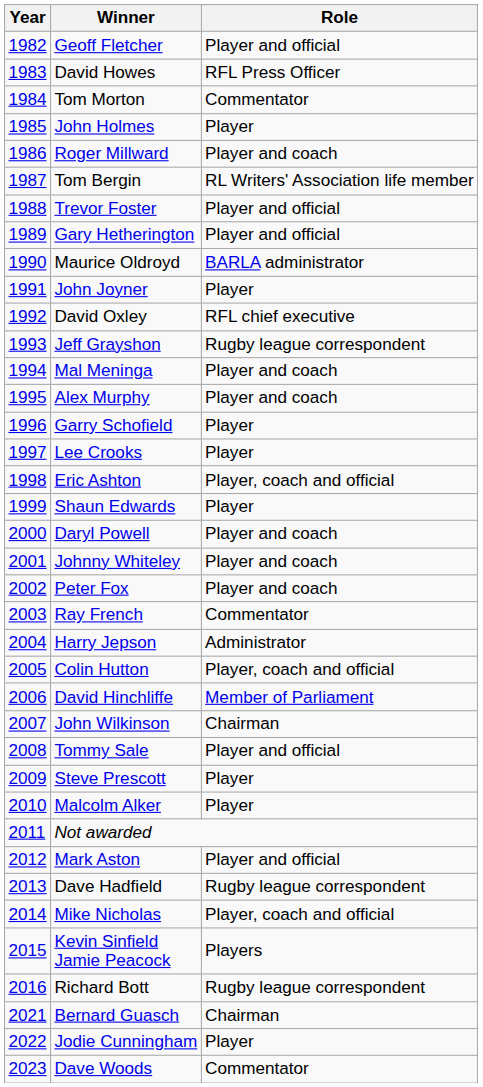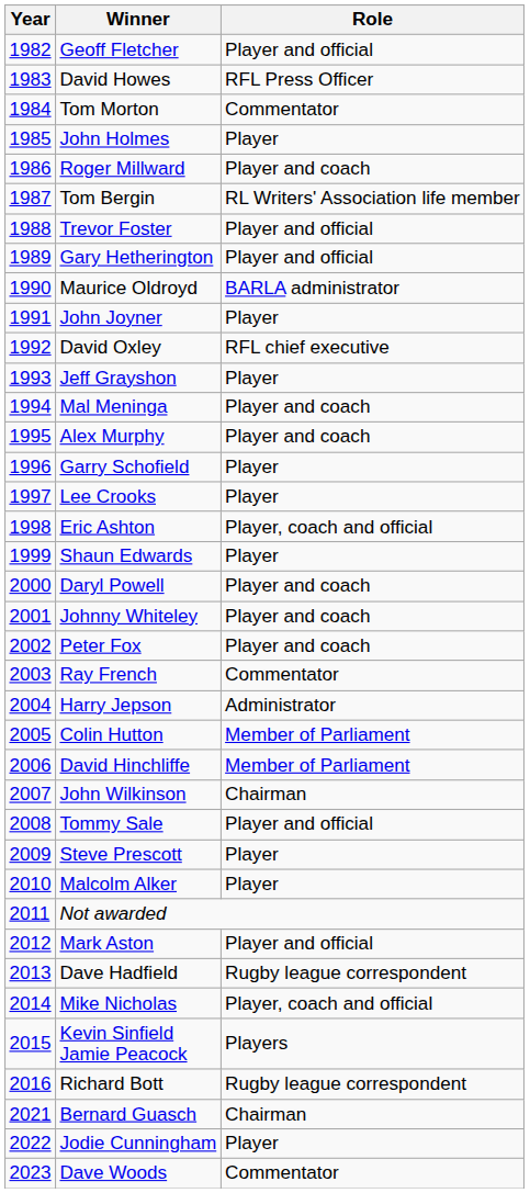 <table class="wikitable">
 <tr>
 <th>Year</th>
 <th>Winner</th>
 <th>Role</th>
 </tr>
 <tr>
 <td><a href='#'>1982</a></td>
 <td><a href='#'>Geoff Fletcher</a></td>
 <td>Player and official</td>
 </tr>
 <tr>
 <td><a href='#'>1983</a></td>
 <td>David Howes</td>
 <td>RFL Press Officer</td>
 </tr>
 <tr>
 <td><a href='#'>1984</a></td>
 <td>Tom Morton</td>
 <td>Commentator</td>
 </tr>
 <tr>
 <td><a href='#'>1985</a></td>
 <td><a href='#'>John Holmes</a></td>
 <td>Player</td>
 </tr>
 <tr>
 <td><a href='#'>1986</a></td>
 <td><a href='#'>Roger Millward</a></td>
 <td>Player and coach</td>
 </tr>
 <tr>
 <td><a href='#'>1987</a></td>
 <td>Tom Bergin</td>
 <td>RL Writers' Association life member</td>
 </tr>
 <tr>
 <td><a href='#'>1988</a></td>
 <td><a href='#'>Trevor Foster</a></td>
 <td>Player and official</td>
 </tr>
 <tr>
 <td><a href='#'>1989</a></td>
 <td><a href='#'>Gary Hetherington</a></td>
 <td>Player and official</td>
 </tr>
 <tr>
 <td><a href='#'>1990</a></td>
 <td>Maurice Oldroyd</td>
 <td><a href='#'>BARLA</a> administrator</td>
 </tr>
 <tr>
 <td><a href='#'>1991</a></td>
 <td><a href='#'>John Joyner</a></td>
 <td>Player</td>
 </tr>
 <tr>
 <td><a href='#'>1992</a></td>
 <td>David Oxley</td>
 <td>RFL chief executive</td>
 </tr>
 <tr>
 <td><a href='#'>1993</a></td>
 <td><a href='#'>Jeff Grayshon</a></td>
-<td>Rugby league correspondent</td>
+<td>Player</td>
 </tr>
 <tr>
 <td><a href='#'>1994</a></td>
 <td><a href='#'>Mal Meninga</a></td>
 <td>Player and coach</td>
 </tr>
 <tr>
 <td><a href='#'>1995</a></td>
 <td><a href='#'>Alex Murphy</a></td>
 <td>Player and coach</td>
 </tr>
 <tr>
 <td><a href='#'>1996</a></td>
 <td><a href='#'>Garry Schofield</a></td>
 <td>Player</td>
 </tr>
 <tr>
 <td><a href='#'>1997</a></td>
 <td><a href='#'>Lee Crooks</a></td>
 <td>Player</td>
 </tr>
 <tr>
 <td><a href='#'>1998</a></td>
 <td><a href='#'>Eric Ashton</a></td>
 <td>Player, coach and official</td>
 </tr>
 <tr>
 <td><a href='#'>1999</a></td>
 <td><a href='#'>Shaun Edwards</a></td>
 <td>Player</td>
 </tr>
 <tr>
 <td><a href='#'>2000</a></td>
 <td><a href='#'>Daryl Powell</a></td>
 <td>Player and coach</td>
 </tr>
 <tr>
 <td><a href='#'>2001</a></td>
 <td><a href='#'>Johnny Whiteley</a></td>
 <td>Player and coach</td>
 </tr>
 <tr>
 <td><a href='#'>2002</a></td>
 <td><a href='#'>Peter Fox</a></td>
 <td>Player and coach</td>
 </tr>
 <tr>
 <td><a href='#'>2003</a></td>
 <td><a href='#'>Ray French</a></td>
 <td>Commentator</td>
 </tr>
 <tr>
 <td><a href='#'>2004</a></td>
 <td><a href='#'>Harry Jepson</a></td>
 <td>Administrator</td>
 </tr>
 <tr>
 <td><a href='#'>2005</a></td>
 <td><a href='#'>Colin Hutton</a></td>
-<td>Player, coach and official</td>
+<td><a href='#'>Member of Parliament</a></td>
 </tr>
 <tr>
 <td><a href='#'>2006</a></td>
 <td><a href='#'>David Hinchliffe</a></td>
 <td><a href='#'>Member of Parliament</a></td>
 </tr>
 <tr>
 <td><a href='#'>2007</a></td>
 <td><a href='#'>John Wilkinson</a></td>
 <td>Chairman</td>
 </tr>
 <tr>
 <td><a href='#'>2008</a></td>
 <td><a href='#'>Tommy Sale</a></td>
 <td>Player and official</td>
 </tr>
 <tr>
 <td><a href='#'>2009</a></td>
 <td><a href='#'>Steve Prescott</a></td>
 <td>Player</td>
 </tr>
 <tr>
 <td><a href='#'>2010</a></td>
 <td><a href='#'>Malcolm Alker</a></td>
 <td>Player</td>
 </tr>
 <tr>
 <td><a href='#'>2011</a></td>
 <td colspan="2"><em>Not awarded</em></td>
 </tr>
 <tr>
 <td><a href='#'>2012</a></td>
 <td><a href='#'>Mark Aston</a></td>
 <td>Player and official</td>
 </tr>
 <tr>
 <td><a href='#'>2013</a></td>
 <td>Dave Hadfield</td>
 <td>Rugby league correspondent</td>
 </tr>
 <tr>
 <td><a href='#'>2014</a></td>
 <td><a href='#'>Mike Nicholas</a></td>
 <td>Player, coach and official</td>
 </tr>
 <tr>
 <td><a href='#'>2015</a></td>
 <td><a href='#'>Kevin Sinfield</a> <br> <a href='#'>Jamie Peacock</a></td>
 <td>Players</td>
 </tr>
 <tr>
 <td><a href='#'>2016</a></td>
 <td>Richard Bott</td>
 <td>Rugby league correspondent</td>
 </tr>
 <tr>
 <td><a href='#'>2021</a></td>
 <td><a href='#'>Bernard Guasch</a></td>
 <td>Chairman</td>
 </tr>
 <tr>
 <td><a href='#'>2022</a></td>
 <td><a href='#'>Jodie Cunningham</a></td>
 <td>Player</td>
 </tr>
 <tr>
 <td><a href='#'>2023</a></td>
 <td><a href='#'>Dave Woods</a></td>
 <td>Commentator</td>
 </tr>
 </table>
